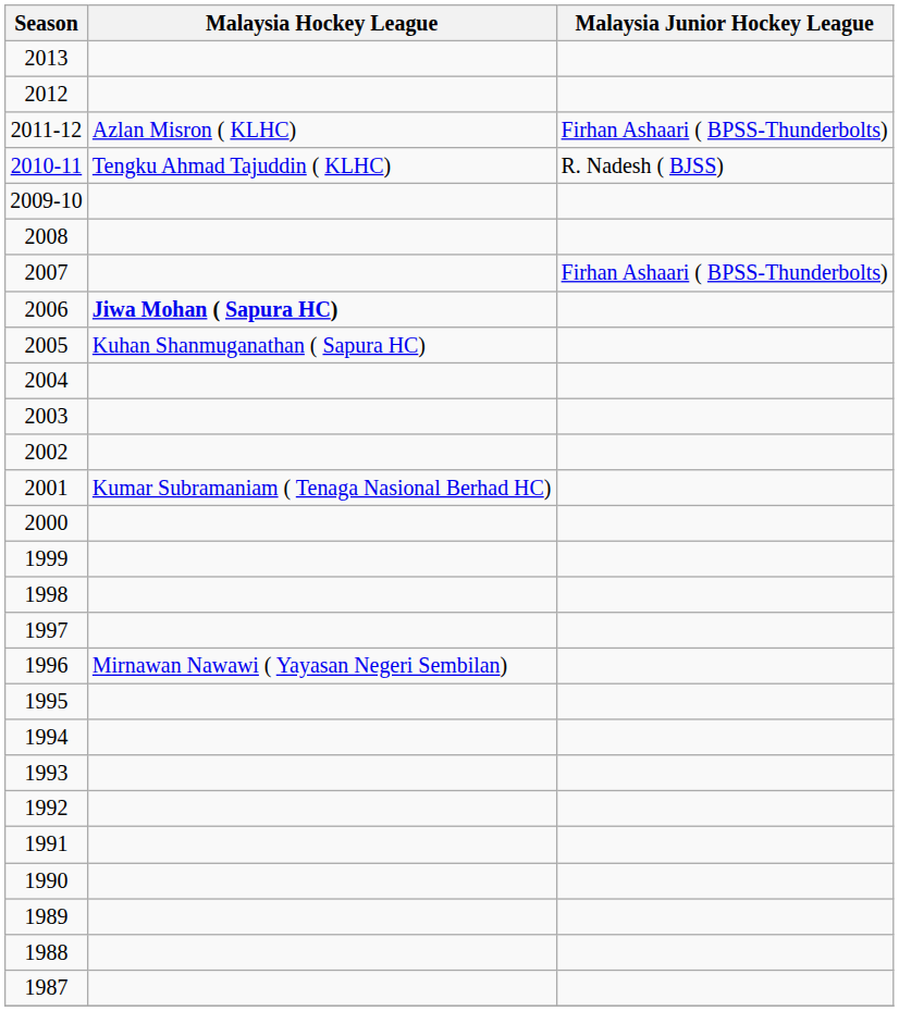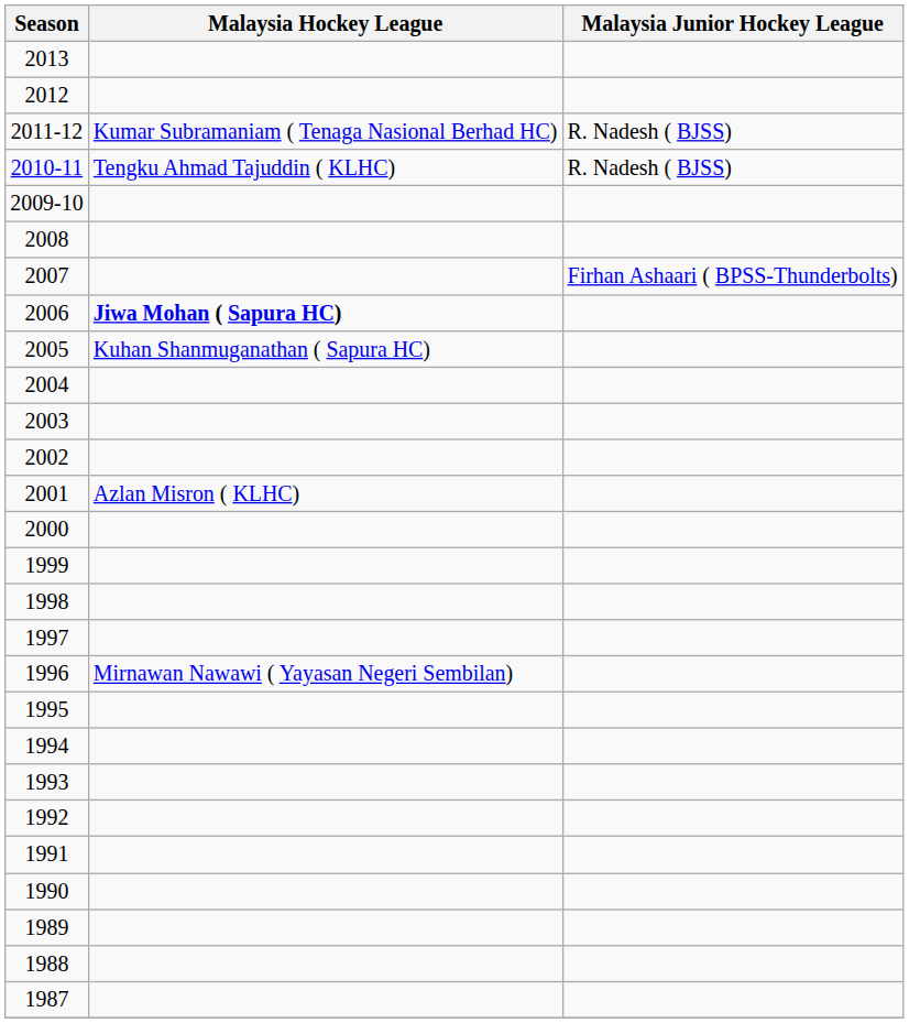 <table class="wikitable" style="font-size:95%;">
 <tr>
 <th>Season</th>
 <th>Malaysia Hockey League</th>
 <th>Malaysia Junior Hockey League</th>
 </tr>
 <tr>
 <td align=center>2013</td>
 <td></td>
 <td></td>
 </tr>
 <tr>
 <td align=center>2012</td>
 <td></td>
 <td></td>
 </tr>
 <tr>
 <td align=center>2011-12</td>
-<td> <a href='#'>Azlan Misron</a> ( <a href='#'>KLHC</a>)</td>
-<td> <a href='#'>Firhan Ashaari</a> ( <a href='#'>BPSS-Thunderbolts</a>)</td>
+<td> <a href='#'>Kumar Subramaniam</a> ( <a href='#'>Tenaga Nasional Berhad HC</a>)</td>
+<td> R. Nadesh ( <a href='#'>BJSS</a>)</td>
 </tr>
 <tr>
 <td align=center><a href='#'>2010-11</a></td>
 <td> <a href='#'>Tengku Ahmad Tajuddin</a> ( <a href='#'>KLHC</a>)</td>
 <td> R. Nadesh ( <a href='#'>BJSS</a>)</td>
 </tr>
 <tr>
 <td align=center>2009-10</td>
 <td></td>
 <td></td>
 </tr>
 <tr>
 <td align=center>2008</td>
 <td></td>
 <td></td>
 </tr>
 <tr>
 <td align=center>2007</td>
 <td></td>
 <td> <a href='#'>Firhan Ashaari</a> ( <a href='#'>BPSS-Thunderbolts</a>)</td>
 </tr>
 <tr>
 <td align=center>2006</td>
 <td><strong> <a href='#'>Jiwa Mohan</a> ( <a href='#'>Sapura HC</a>)</strong></td>
 <td></td>
 </tr>
 <tr>
 <td align=center>2005</td>
 <td> <a href='#'>Kuhan Shanmuganathan</a> ( <a href='#'>Sapura HC</a>)</td>
 <td></td>
 </tr>
 <tr>
 <td align=center>2004</td>
 <td></td>
 <td></td>
 </tr>
 <tr>
 <td align=center>2003</td>
 <td></td>
 <td></td>
 </tr>
 <tr>
 <td align=center>2002</td>
 <td></td>
 <td></td>
 </tr>
 <tr>
 <td align=center>2001</td>
-<td> <a href='#'>Kumar Subramaniam</a> ( <a href='#'>Tenaga Nasional Berhad HC</a>)</td>
+<td> <a href='#'>Azlan Misron</a> ( <a href='#'>KLHC</a>)</td>
 <td></td>
 </tr>
 <tr>
 <td align=center>2000</td>
 <td></td>
 <td></td>
 </tr>
 <tr>
 <td align=center>1999</td>
 <td></td>
 <td></td>
 </tr>
 <tr>
 <td align=center>1998</td>
 <td></td>
 <td></td>
 </tr>
 <tr>
 <td align=center>1997</td>
 <td></td>
 <td></td>
 </tr>
 <tr>
 <td align=center>1996</td>
 <td> <a href='#'>Mirnawan Nawawi</a> ( <a href='#'>Yayasan Negeri Sembilan</a>)</td>
 <td></td>
 </tr>
 <tr>
 <td align=center>1995</td>
 <td></td>
 <td></td>
 </tr>
 <tr>
 <td align=center>1994</td>
 <td></td>
 <td></td>
 </tr>
 <tr>
 <td align=center>1993</td>
 <td></td>
 <td></td>
 </tr>
 <tr>
 <td align=center>1992</td>
 <td></td>
 <td></td>
 </tr>
 <tr>
 <td align=center>1991</td>
 <td></td>
 <td></td>
 </tr>
 <tr>
 <td align=center>1990</td>
 <td></td>
 <td></td>
 </tr>
 <tr>
 <td align=center>1989</td>
 <td></td>
 <td></td>
 </tr>
 <tr>
 <td align=center>1988</td>
 <td></td>
 <td></td>
 </tr>
 <tr>
 <td align=center>1987</td>
 <td></td>
 <td></td>
 </tr>
 <tr>
 </tr>
 </table>
